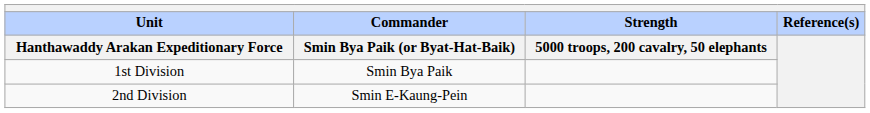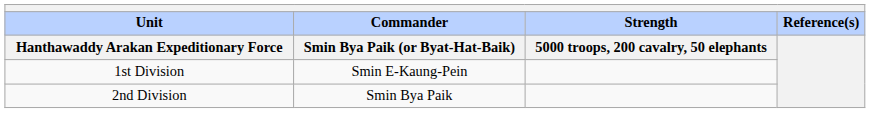 <table class="wikitable collapsible" style="min-width:60em; margin:0.3em auto; font-size:88%;">
 <tr>
 <th colspan=5></th>
 </tr>
 <tr>
 <th style="background-color:#B9D1FF">Unit</th>
 <th style="background-color:#B9D1FF">Commander</th>
 <th style="background-color:#B9D1FF">Strength</th>
 <th style="background-color:#B9D1FF">Reference(s)</th>
 </tr>
 <tr>
 <th colspan="1">Hanthawaddy Arakan Expeditionary Force</th>
 <th colspan="1">Smin Bya Paik (or Byat-Hat-Baik)</th>
 <th colspan="1">5000 troops, 200 cavalry, 50 elephants</th>
 <th rowspan="3"></th>
 </tr>
 <tr>
 <td align="center">1st Division</td>
-<td align="center">Smin Bya Paik</td>
+<td align="center">Smin E-Kaung-Pein</td>
 <td align="center"></td>
 </tr>
 <tr>
 <td align="center">2nd Division</td>
-<td align="center">Smin E-Kaung-Pein</td>
+<td align="center">Smin Bya Paik</td>
 <td align="center"></td>
 </tr>
 </table>
